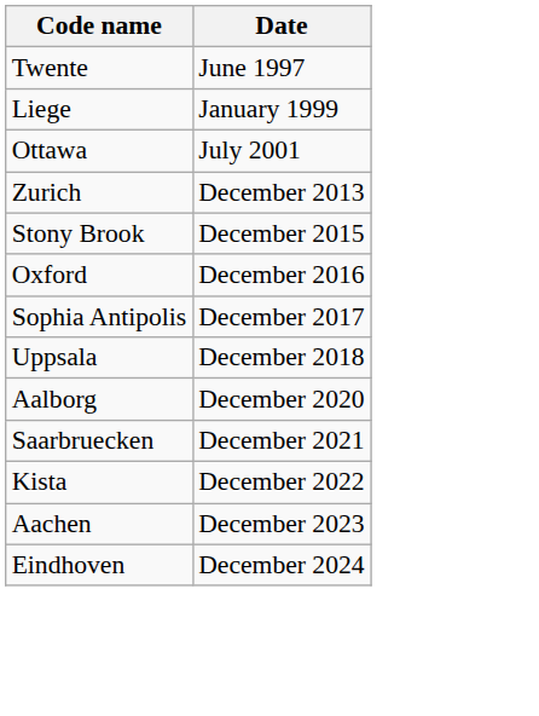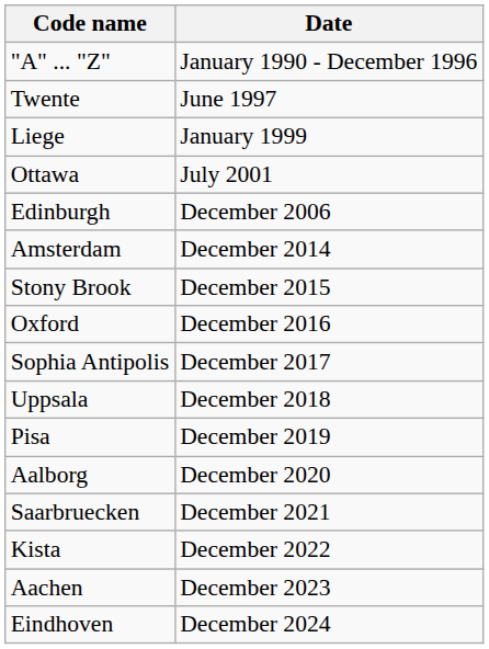 <table class="wikitable">
 <tr>
 <th>Code name</th>
 <th>Date</th>
+</tr>
+<tr>
+<td>"A" ... "Z"</td>
+<td>January 1990 - December 1996</td>
 </tr>
 <tr>
 <td>Twente</td>
 <td>June 1997</td>
 </tr>
 <tr>
 <td>Liege</td>
 <td>January 1999</td>
 </tr>
 <tr>
 <td>Ottawa</td>
 <td>July 2001</td>
 </tr>
 <tr>
-<td>Zurich</td>
-<td>December 2013</td>
+<td>Edinburgh</td>
+<td>December 2006</td>
+</tr>
+<tr>
+<td>Amsterdam</td>
+<td>December 2014</td>
 </tr>
 <tr>
 <td>Stony Brook</td>
 <td>December 2015</td>
 </tr>
 <tr>
 <td>Oxford</td>
 <td>December 2016</td>
 </tr>
 <tr>
 <td>Sophia Antipolis</td>
 <td>December 2017</td>
 </tr>
 <tr>
 <td>Uppsala</td>
 <td>December 2018</td>
+</tr>
+<tr>
+<td>Pisa</td>
+<td>December 2019</td>
 </tr>
 <tr>
 <td>Aalborg</td>
 <td>December 2020</td>
 </tr>
 <tr>
 <td>Saarbruecken</td>
 <td>December 2021</td>
 </tr>
 <tr>
 <td>Kista</td>
 <td>December 2022</td>
 </tr>
 <tr>
 <td>Aachen</td>
 <td>December 2023</td>
 </tr>
 <tr>
 <td>Eindhoven</td>
 <td>December 2024</td>
 </tr>
 </table>
